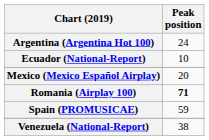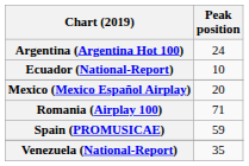 <table class="wikitable sortable plainrowheaders" style="text-align:center">
 <tr>
 <th scope="col">Chart (2019)</th>
 <th scope="col">Peak<br>position</th>
 </tr>
 <tr>
 <th scope="row">Argentina (<a href='#'>Argentina Hot 100</a>)</th>
 <td>24</td>
 </tr>
 <tr>
 <th scope="row">Ecuador (<a href='#'>National-Report</a>)</th>
 <td>10</td>
 </tr>
 <tr>
 </tr>
 <tr>
 <th scope="row">Mexico (<a href='#'>Mexico Español Airplay</a>)</th>
 <td>20</td>
 </tr>
 <tr>
 <th scope="row">Romania (<a href='#'>Airplay 100</a>)</th>
-<td><strong>71</strong></td>
+<td>71</td>
 </tr>
 <tr>
 <th scope="row">Spain (<a href='#'>PROMUSICAE</a>)</th>
 <td>59</td>
 </tr>
 <tr>
 </tr>
 <tr>
 <th scope="row">Venezuela (<a href='#'>National-Report</a>)</th>
-<td>38</td>
+<td>35</td>
 </tr>
 </table>
